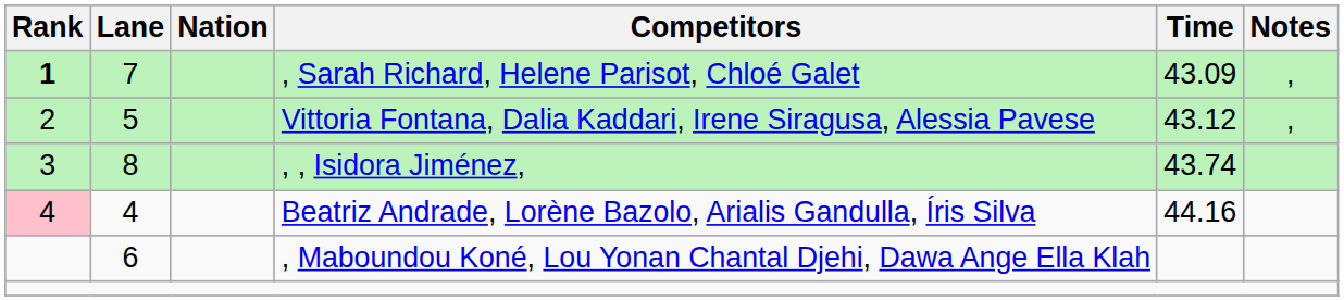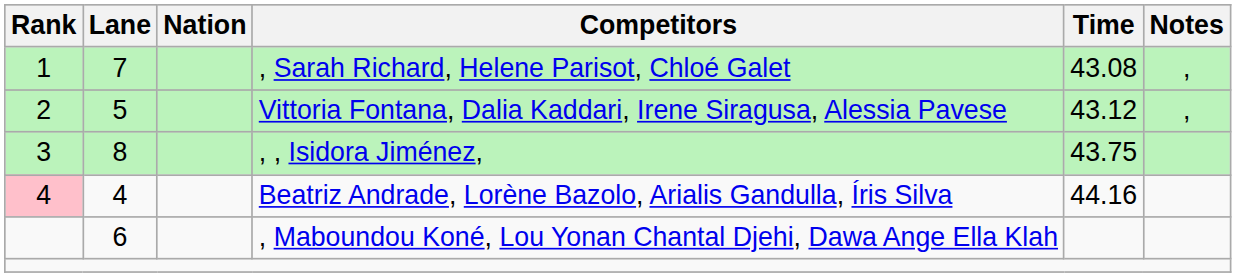 <table class="wikitable sortable" style="text-align:center">
 <tr>
 <th>Rank</th>
 <th>Lane</th>
 <th>Nation</th>
 <th>Competitors</th>
 <th>Time</th>
 <th>Notes</th>
 </tr>
 <tr bgcolor="#bbf3bb">
-<td><strong>1</strong></td>
+<td>1</td>
 <td>7</td>
 <td align="left"></td>
 <td align="left">, <a href='#'>Sarah Richard</a>, <a href='#'>Helene Parisot</a>, <a href='#'>Chloé Galet</a></td>
-<td>43.09</td>
+<td>43.08</td>
 <td>, </td>
 </tr>
 <tr bgcolor="#bbf3bb">
 <td>2</td>
 <td>5</td>
 <td align="left"></td>
 <td align="left"><a href='#'>Vittoria Fontana</a>, <a href='#'>Dalia Kaddari</a>, <a href='#'>Irene Siragusa</a>, <a href='#'>Alessia Pavese</a></td>
 <td>43.12</td>
 <td>, </td>
 </tr>
 <tr bgcolor="#bbf3bb">
 <td>3</td>
 <td>8</td>
 <td align="left"></td>
 <td align="left">, , <a href='#'>Isidora Jiménez</a>, </td>
-<td>43.74</td>
+<td>43.75</td>
 <td></td>
 </tr>
 <tr>
 <td style="background: pink;">4</td>
 <td>4</td>
 <td align="left"></td>
 <td align="left"><a href='#'>Beatriz Andrade</a>, <a href='#'>Lorène Bazolo</a>, <a href='#'>Arialis Gandulla</a>, <a href='#'>Íris Silva</a></td>
 <td>44.16</td>
 <td></td>
 </tr>
 <tr>
 <td></td>
 <td>6</td>
 <td align="left"></td>
 <td align="left">, <a href='#'>Maboundou Koné</a>, <a href='#'>Lou Yonan Chantal Djehi</a>, <a href='#'>Dawa Ange Ella Klah</a></td>
 <td></td>
 <td></td>
 </tr>
 <tr class="sortbottom">
 <td colspan="6"></td>
 </tr>
 </table>
